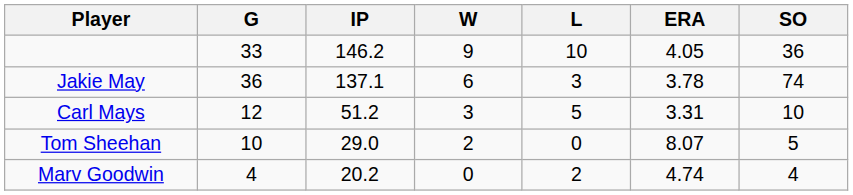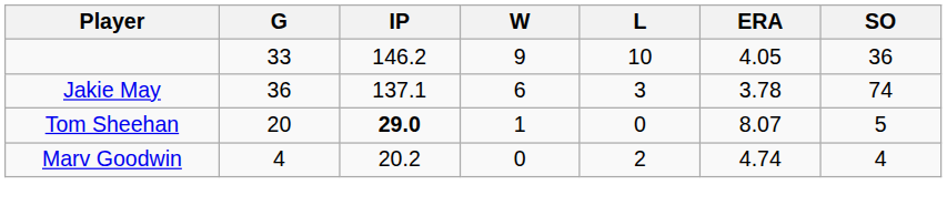 <table class="wikitable sortable">
 <tr>
 <th bgcolor="#DDDDFF" width="16%">Player</th>
 <th bgcolor="#DDDDFF" width="9%">G</th>
 <th bgcolor="#DDDDFF" width="9%">IP</th>
 <th bgcolor="#DDDDFF" width="9%">W</th>
 <th bgcolor="#DDDDFF" width="9%">L</th>
 <th bgcolor="#DDDDFF" width="9%">ERA</th>
 <th bgcolor="#DDDDFF" width="9%">SO</th>
 </tr>
 <tr align="center">
 <td></td>
 <td>33</td>
 <td>146.2</td>
 <td>9</td>
 <td>10</td>
 <td>4.05</td>
 <td>36</td>
 </tr>
 <tr align="center">
 <td><a href='#'>Jakie May</a></td>
 <td>36</td>
 <td>137.1</td>
 <td>6</td>
 <td>3</td>
 <td>3.78</td>
 <td>74</td>
 </tr>
 <tr align=center>
-<td><a href='#'>Carl Mays</a></td>
-<td>12</td>
-<td>51.2</td>
-<td>3</td>
-<td>5</td>
-<td>3.31</td>
-<td>10</td>
-</tr>
-<tr align=center>
 <td><a href='#'>Tom Sheehan</a></td>
-<td>10</td>
-<td>29.0</td>
-<td>2</td>
+<td>20</td>
+<td><strong>29.0</strong></td>
+<td>1</td>
 <td>0</td>
 <td>8.07</td>
 <td>5</td>
 </tr>
 <tr align=center>
 <td><a href='#'>Marv Goodwin</a></td>
 <td>4</td>
 <td>20.2</td>
 <td>0</td>
 <td>2</td>
 <td>4.74</td>
 <td>4</td>
 </tr>
 </table>
